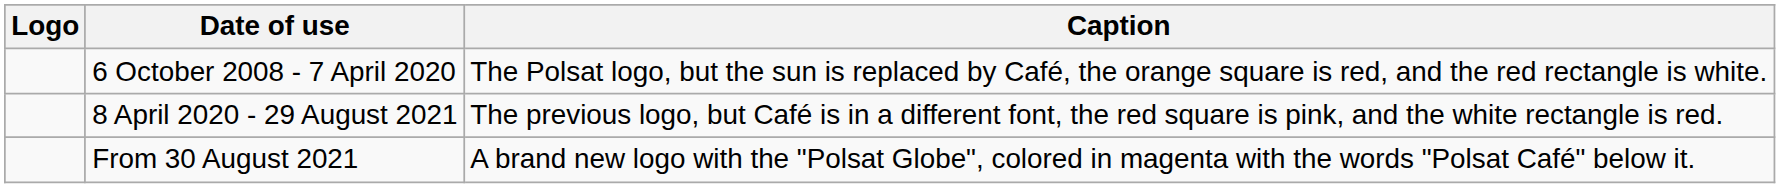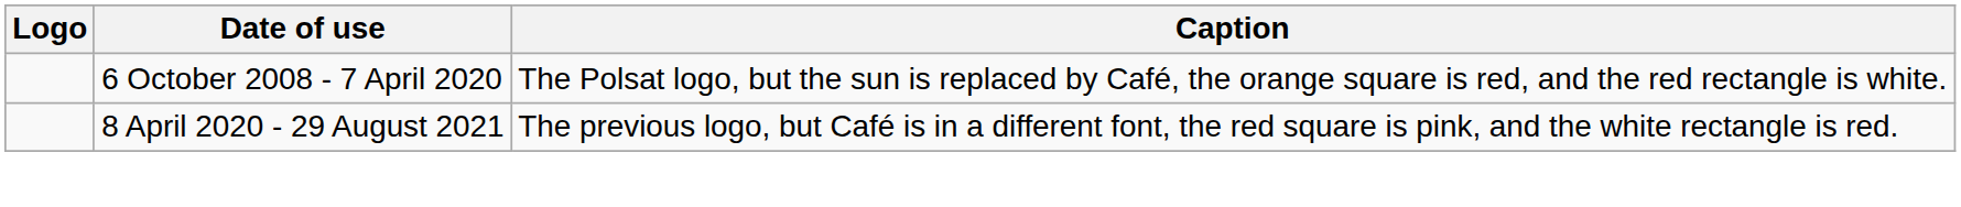 <table class="wikitable">
 <tr>
 <th>Logo</th>
 <th>Date of use</th>
 <th>Caption</th>
 </tr>
 <tr>
 <td></td>
 <td>6 October 2008 - 7 April 2020</td>
 <td>The Polsat logo, but the sun is replaced by Café, the orange square is red, and the red rectangle is white.</td>
 </tr>
 <tr>
 <td></td>
 <td>8 April 2020 - 29 August 2021</td>
 <td>The previous logo, but Café is in a different font, the red square is pink, and the white rectangle is red.</td>
 </tr>
-<tr>
-<td></td>
-<td>From 30 August 2021</td>
-<td>A brand new logo with the "Polsat Globe", colored in magenta with the words "Polsat Café" below it.</td>
-</tr>
 </table>
